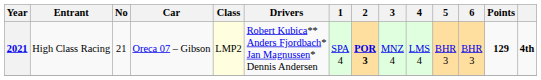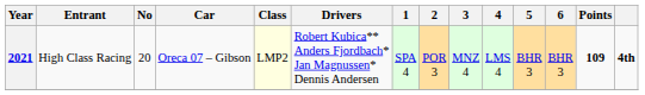 <table class="wikitable" style="text-align:center; font-size:90%">
 <tr>
 <th>Year</th>
 <th>Entrant</th>
 <th>No</th>
 <th>Car</th>
 <th>Class</th>
 <th>Drivers</th>
 <th>1</th>
 <th>2</th>
 <th>3</th>
 <th>4</th>
 <th>5</th>
 <th>6</th>
 <th>Points</th>
 <th></th>
 </tr>
 <tr>
 <th><a href='#'>2021</a></th>
 <td> High Class Racing</td>
-<td>21</td>
+<td>20</td>
 <td><a href='#'>Oreca 07</a> – Gibson</td>
 <td style="background: lightyellow;">LMP2</td>
 <td style="text-align:left"> <a href='#'>Robert Kubica</a>**<br> <a href='#'>Anders Fjordbach</a>*<br> <a href='#'>Jan Magnussen</a>*<br> Dennis Andersen</td>
 <td style="background:#dfffdf;"><br><a href='#'>SPA</a><br>4</td>
-<td style="background:#ffdf9f;"><strong><br><a href='#'>POR</a><br>3</strong></td>
+<td style="background:#ffdf9f;"><br><a href='#'>POR</a><br>3</td>
 <td style="background:#dfffdf;"><br><a href='#'>MNZ</a><br>4</td>
 <td style="background:#dfffdf;"><br><a href='#'>LMS</a><br>4</td>
 <td style="background:#ffdf9f;"><br><a href='#'>BHR</a><br>3</td>
 <td style="background:#ffdf9f;"><br><a href='#'>BHR</a><br>3</td>
-<td><strong>129</strong></td>
+<td><strong>109</strong></td>
 <td><strong>4th</strong></td>
 </tr>
 <tr>
 </tr>
 </table>
